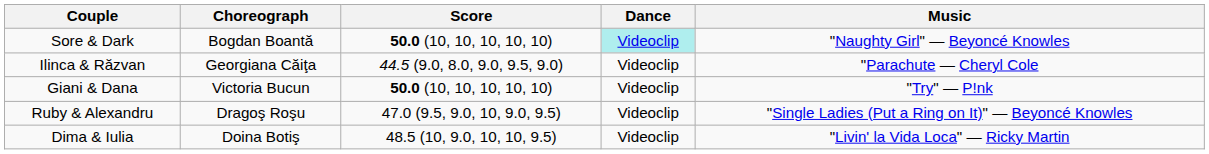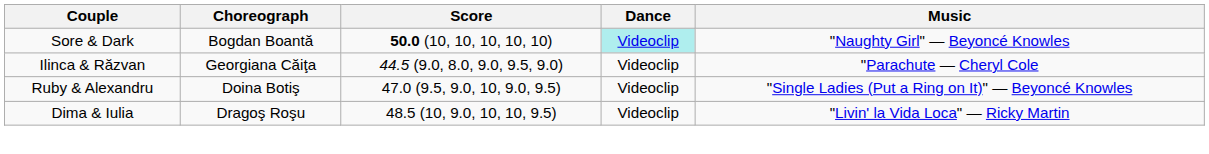 <table class="wikitable" style="text-align: center; width:100%;">
 <tr>
 <th>Couple</th>
 <th>Choreograph</th>
 <th>Score</th>
 <th>Dance</th>
 <th>Music</th>
 </tr>
 <tr>
 <td>Sore & Dark</td>
 <td>Bogdan Boantă</td>
 <td><span> <strong>50.0</strong> (10, 10, 10, 10, 10)</span></td>
 <td style="background: paleturquoise;"><a href='#'>Videoclip</a></td>
 <td>"<a href='#'>Naughty Girl</a>"  — <a href='#'>Beyoncé Knowles</a></td>
 </tr>
 <tr>
 <td>Ilinca & Răzvan</td>
 <td>Georgiana Căiţa</td>
 <td><span> <em>44.5</em> (9.0, 8.0, 9.0, 9.5, 9.0)</span></td>
 <td>Videoclip</td>
 <td>"<a href='#'>Parachute</a> — <a href='#'>Cheryl Cole</a></td>
 </tr>
 <tr>
-<td>Giani & Dana</td>
-<td>Victoria Bucun</td>
-<td><span> <strong>50.0</strong> (10, 10, 10, 10, 10)</span></td>
-<td>Videoclip</td>
-<td>"<a href='#'>Try</a>" — <a href='#'>P!nk</a></td>
-</tr>
-<tr>
 <td>Ruby & Alexandru</td>
-<td>Dragoş Roşu</td>
+<td>Doina Botiş</td>
 <td>47.0 (9.5, 9.0, 10, 9.0, 9.5)</td>
 <td>Videoclip</td>
 <td>"<a href='#'>Single Ladies (Put a Ring on It)</a>" — <a href='#'>Beyoncé Knowles</a></td>
 </tr>
 <tr>
 <td>Dima & Iulia</td>
-<td>Doina Botiş</td>
+<td>Dragoş Roşu</td>
 <td>48.5 (10, 9.0, 10, 10, 9.5)</td>
 <td>Videoclip</td>
 <td>"<a href='#'>Livin' la Vida Loca</a>" — <a href='#'>Ricky Martin</a></td>
 </tr>
 </table>
